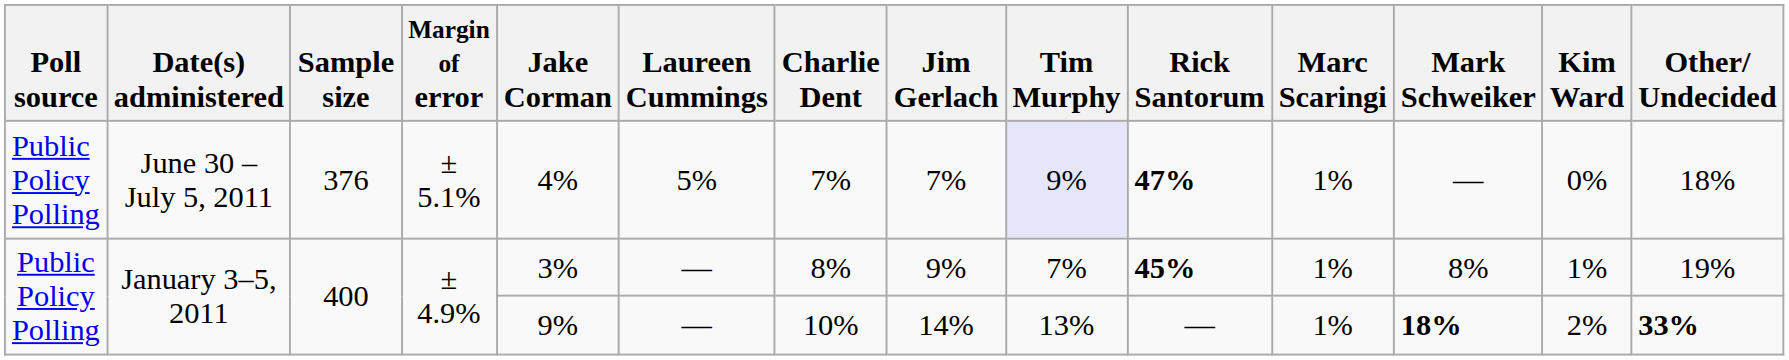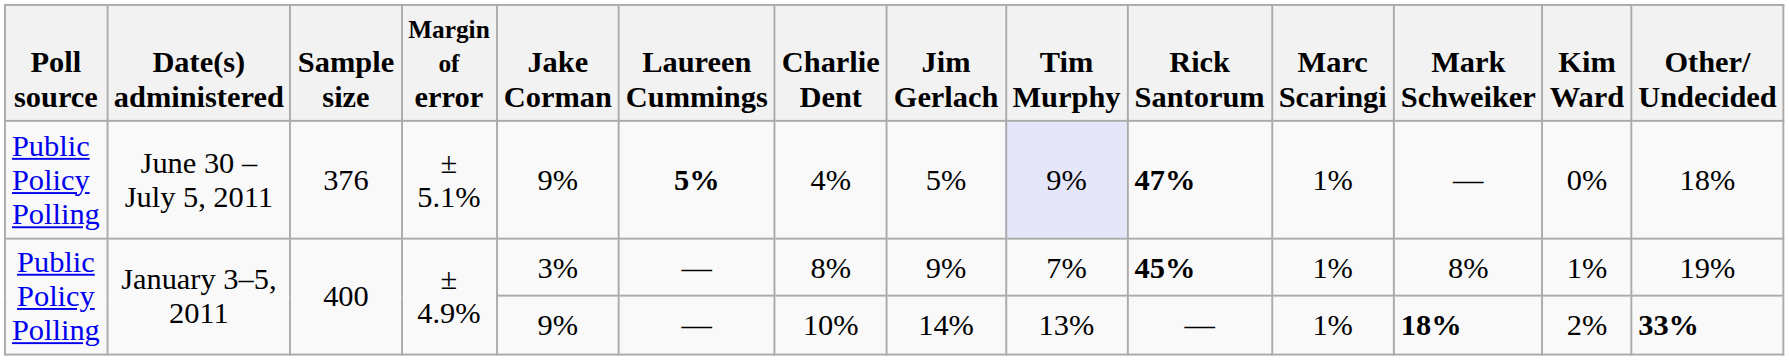 <table class="wikitable">
 <tr valign=bottom>
 <th>Poll source</th>
 <th width=150px>Date(s)<br>administered</th>
 <th class=small>Sample<br>size</th>
 <th><small>Margin of</small><br>error</th>
 <th width=40px>Jake<br>Corman</th>
 <th width=40px>Laureen<br>Cummings</th>
 <th width=40px>Charlie<br>Dent</th>
 <th width=40px>Jim<br>Gerlach</th>
 <th width=40px>Tim<br>Murphy</th>
 <th width=40px>Rick<br>Santorum</th>
 <th width=40px>Marc<br>Scaringi</th>
 <th width=40px>Mark<br>Schweiker</th>
 <th width=40px>Kim<br>Ward</th>
 <th width=40px>Other/<br>Undecided</th>
 </tr>
 <tr>
 <td><a href='#'>Public Policy Polling</a></td>
 <td align=center>June 30 – July 5, 2011</td>
 <td align=center>376</td>
 <td align=center>± 5.1%</td>
+<td align=center>9%</td>
+<td align=center><strong>5%</strong></td>
 <td align=center>4%</td>
 <td align=center>5%</td>
-<td align=center>7%</td>
-<td align=center>7%</td>
 <td align=center style="background: lavender;">9%</td>
 <td><strong>47%</strong></td>
 <td align=center>1%</td>
 <td align=center>—</td>
 <td align=center>0%</td>
 <td align=center>18%</td>
 </tr>
 <tr>
 <td rowspan=2 align=center><a href='#'>Public Policy Polling</a></td>
 <td rowspan=2 align=center>January 3–5, 2011</td>
 <td rowspan=2 align=center>400</td>
 <td rowspan=2 align=center>± 4.9%</td>
 <td align=center>3%</td>
 <td align=center>—</td>
 <td align=center>8%</td>
 <td align=center>9%</td>
 <td align=center>7%</td>
 <td><strong>45%</strong></td>
 <td align=center>1%</td>
 <td align=center>8%</td>
 <td align=center>1%</td>
 <td align=center>19%</td>
 </tr>
 <tr>
 <td align=center>9%</td>
 <td align=center>—</td>
 <td align=center>10%</td>
 <td align=center>14%</td>
 <td align=center>13%</td>
 <td align=center>—</td>
 <td align=center>1%</td>
 <td><strong>18%</strong></td>
 <td align=center>2%</td>
 <td><strong>33%</strong></td>
 </tr>
 </table>
